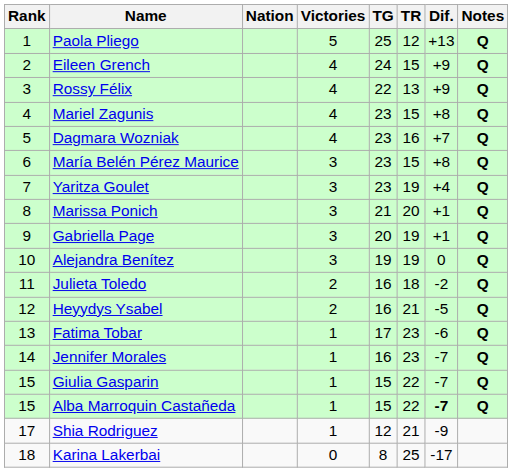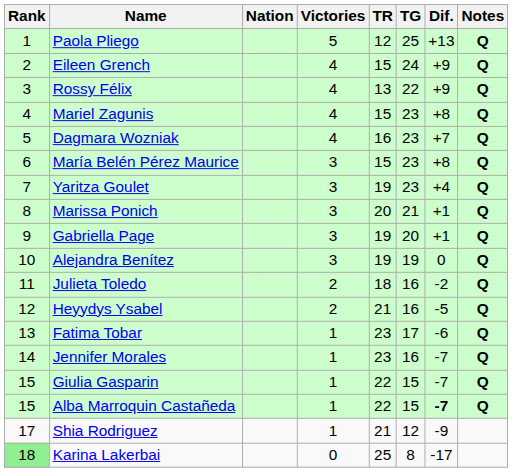 <table class="wikitable sortable" style="text-align:center">
 <tr>
 <th>Rank</th>
 <th>Name</th>
 <th>Nation</th>
 <th>Victories</th>
+<th>TR</th>
 <th>TG</th>
-<th>TR</th>
 <th>Dif.</th>
 <th>Notes</th>
 </tr>
 <tr style="background:#cfc">
 <td>1</td>
 <td align=left><a href='#'>Paola Pliego</a></td>
 <td align=left></td>
 <td>5</td>
+<td>12</td>
 <td>25</td>
-<td>12</td>
 <td>+13</td>
 <td><strong>Q</strong></td>
 </tr>
 <tr style="background:#cfc">
 <td>2</td>
 <td align=left><a href='#'>Eileen Grench</a></td>
 <td align=left></td>
 <td>4</td>
+<td>15</td>
 <td>24</td>
-<td>15</td>
 <td>+9</td>
 <td><strong>Q</strong></td>
 </tr>
 <tr style="background:#cfc">
 <td>3</td>
 <td align=left><a href='#'>Rossy Félix</a></td>
 <td align=left></td>
 <td>4</td>
+<td>13</td>
 <td>22</td>
-<td>13</td>
 <td>+9</td>
 <td><strong>Q</strong></td>
 </tr>
 <tr style="background:#cfc">
 <td>4</td>
 <td align=left><a href='#'>Mariel Zagunis</a></td>
 <td align=left></td>
 <td>4</td>
+<td>15</td>
 <td>23</td>
-<td>15</td>
 <td>+8</td>
 <td><strong>Q</strong></td>
 </tr>
 <tr style="background:#cfc">
 <td>5</td>
 <td align=left><a href='#'>Dagmara Wozniak</a></td>
 <td align=left></td>
 <td>4</td>
+<td>16</td>
 <td>23</td>
-<td>16</td>
 <td>+7</td>
 <td><strong>Q</strong></td>
 </tr>
 <tr style="background:#cfc">
 <td>6</td>
 <td align=left><a href='#'>María Belén Pérez Maurice</a></td>
 <td align=left></td>
 <td>3</td>
+<td>15</td>
 <td>23</td>
-<td>15</td>
 <td>+8</td>
 <td><strong>Q</strong></td>
 </tr>
 <tr style="background:#cfc">
 <td>7</td>
 <td align=left><a href='#'>Yaritza Goulet</a></td>
 <td align=left></td>
 <td>3</td>
+<td>19</td>
 <td>23</td>
-<td>19</td>
 <td>+4</td>
 <td><strong>Q</strong></td>
 </tr>
 <tr style="background:#cfc">
 <td>8</td>
 <td align=left><a href='#'>Marissa Ponich</a></td>
 <td align=left></td>
 <td>3</td>
+<td>20</td>
 <td>21</td>
-<td>20</td>
 <td>+1</td>
 <td><strong>Q</strong></td>
 </tr>
 <tr style="background:#cfc">
 <td>9</td>
 <td align=left><a href='#'>Gabriella Page</a></td>
 <td align=left></td>
 <td>3</td>
+<td>19</td>
 <td>20</td>
-<td>19</td>
 <td>+1</td>
 <td><strong>Q</strong></td>
 </tr>
 <tr style="background:#cfc">
 <td>10</td>
 <td align=left><a href='#'>Alejandra Benítez</a></td>
 <td align=left></td>
 <td>3</td>
 <td>19</td>
 <td>19</td>
 <td>0</td>
 <td><strong>Q</strong></td>
 </tr>
 <tr style="background:#cfc">
 <td>11</td>
 <td align=left><a href='#'>Julieta Toledo</a></td>
 <td align=left></td>
 <td>2</td>
+<td>18</td>
 <td>16</td>
-<td>18</td>
 <td>-2</td>
 <td><strong>Q</strong></td>
 </tr>
 <tr style="background:#cfc">
 <td>12</td>
 <td align=left><a href='#'>Heyydys Ysabel</a></td>
 <td align=left></td>
 <td>2</td>
+<td>21</td>
 <td>16</td>
-<td>21</td>
 <td>-5</td>
 <td><strong>Q</strong></td>
 </tr>
 <tr style="background:#cfc">
 <td>13</td>
 <td align=left><a href='#'>Fatima Tobar</a></td>
 <td align=left></td>
 <td>1</td>
+<td>23</td>
 <td>17</td>
-<td>23</td>
 <td>-6</td>
 <td><strong>Q</strong></td>
 </tr>
 <tr style="background:#cfc">
 <td>14</td>
 <td align=left><a href='#'>Jennifer Morales</a></td>
 <td align=left></td>
 <td>1</td>
+<td>23</td>
 <td>16</td>
-<td>23</td>
 <td>-7</td>
 <td><strong>Q</strong></td>
 </tr>
 <tr style="background:#cfc">
 <td>15</td>
 <td align=left><a href='#'>Giulia Gasparin</a></td>
 <td align=left></td>
 <td>1</td>
+<td>22</td>
 <td>15</td>
-<td>22</td>
 <td>-7</td>
 <td><strong>Q</strong></td>
 </tr>
 <tr style="background:#cfc">
 <td>15</td>
 <td align=left><a href='#'>Alba Marroquin Castañeda</a></td>
 <td align=left></td>
 <td>1</td>
+<td>22</td>
 <td>15</td>
-<td>22</td>
 <td><strong>-7</strong></td>
 <td><strong>Q</strong></td>
 </tr>
 <tr>
 <td>17</td>
 <td align=left><a href='#'>Shia Rodriguez</a></td>
 <td align=left></td>
 <td>1</td>
+<td>21</td>
 <td>12</td>
-<td>21</td>
 <td>-9</td>
 <td></td>
 </tr>
 <tr>
-<td>18</td>
+<td style="background: lightgreen;">18</td>
 <td align=left><a href='#'>Karina Lakerbai</a></td>
 <td align=left></td>
 <td>0</td>
+<td>25</td>
 <td>8</td>
-<td>25</td>
 <td>-17</td>
 <td></td>
 </tr>
 </table>
